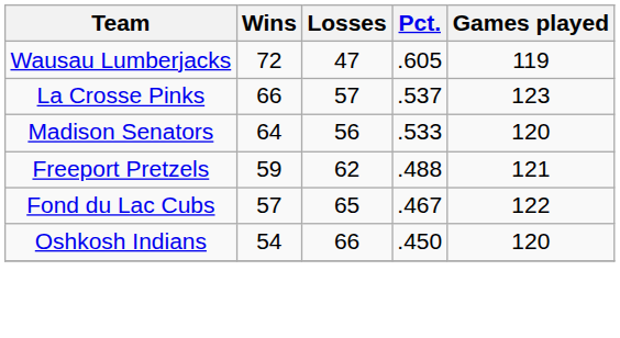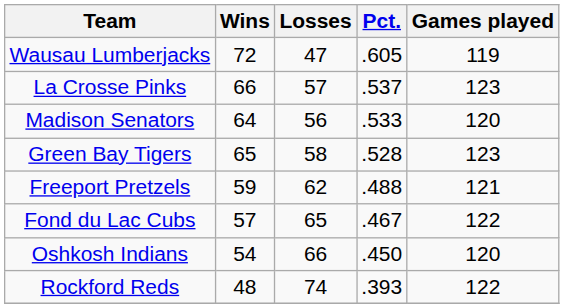 <table class="sortable wikitable" style="text-align:center">
 <tr>
 <th>Team</th>
 <th>Wins</th>
 <th>Losses</th>
 <th><a href='#'>Pct.</a></th>
 <th>Games played</th>
 </tr>
 <tr>
 <td><a href='#'>Wausau Lumberjacks</a></td>
 <td>72</td>
 <td>47</td>
 <td>.605</td>
 <td>119</td>
 </tr>
 <tr>
 <td><a href='#'>La Crosse Pinks</a></td>
 <td>66</td>
 <td>57</td>
 <td>.537</td>
 <td>123</td>
 </tr>
 <tr>
 <td><a href='#'>Madison Senators</a></td>
 <td>64</td>
 <td>56</td>
 <td>.533</td>
 <td>120</td>
 </tr>
 <tr>
+<td><a href='#'>Green Bay Tigers</a></td>
+<td>65</td>
+<td>58</td>
+<td>.528</td>
+<td>123</td>
+</tr>
+<tr>
 <td><a href='#'>Freeport Pretzels</a></td>
 <td>59</td>
 <td>62</td>
 <td>.488</td>
 <td>121</td>
 </tr>
 <tr>
 <td><a href='#'>Fond du Lac Cubs</a></td>
 <td>57</td>
 <td>65</td>
 <td>.467</td>
 <td>122</td>
 </tr>
 <tr>
 <td><a href='#'>Oshkosh Indians</a></td>
 <td>54</td>
 <td>66</td>
 <td>.450</td>
 <td>120</td>
 </tr>
 <tr>
+<td><a href='#'>Rockford Reds</a></td>
+<td>48</td>
+<td>74</td>
+<td>.393</td>
+<td>122</td>
+</tr>
+<tr>
 </tr>
 </table>
